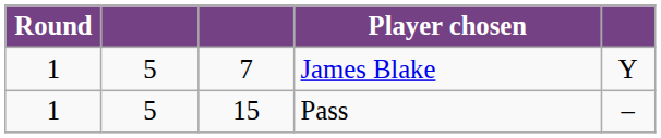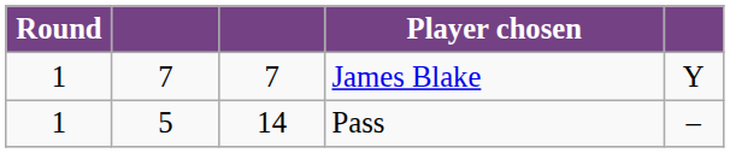 <table class="wikitable" style="text-align:left">
 <tr>
 <th style="background:#744184; color:white" width="50px">Round</th>
 <th style="background:#744184; color:white" width="50px"></th>
 <th style="background:#744184; color:white" width="50px"></th>
 <th style="background:#744184; color:white" width="175px">Player chosen</th>
 <th style="background:#744184; color:white" width="25px"></th>
 </tr>
 <tr>
 <td style="text-align:center">1</td>
-<td style="text-align:center">5</td>
+<td style="text-align:center">7</td>
 <td style="text-align:center">7</td>
 <td><a href='#'>James Blake</a></td>
 <td style="text-align:center">Y</td>
 </tr>
 <tr>
 <td style="text-align:center">1</td>
 <td style="text-align:center">5</td>
-<td style="text-align:center">15</td>
+<td style="text-align:center">14</td>
 <td>Pass</td>
 <td style="text-align:center">–</td>
 </tr>
 </table>
